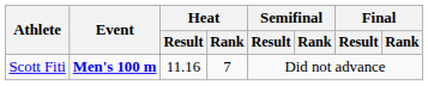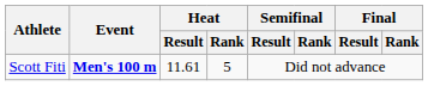 <table class="wikitable" style="font-size:90%">
 <tr>
 <th rowspan="2">Athlete</th>
 <th rowspan="2">Event</th>
 <th colspan="2">Heat</th>
 <th colspan="2">Semifinal</th>
 <th colspan="2">Final</th>
 </tr>
 <tr style="font-size:95%">
 <th>Result</th>
 <th>Rank</th>
 <th>Result</th>
 <th>Rank</th>
 <th>Result</th>
 <th>Rank</th>
 </tr>
 <tr align=center>
 <td align=left><a href='#'>Scott Fiti</a></td>
 <td align=left><strong><a href='#'>Men's 100 m</a></strong></td>
-<td>11.16 </td>
-<td>7</td>
+<td>11.61 </td>
+<td>5</td>
 <td colspan="4">Did not advance</td>
 </tr>
 </table>
